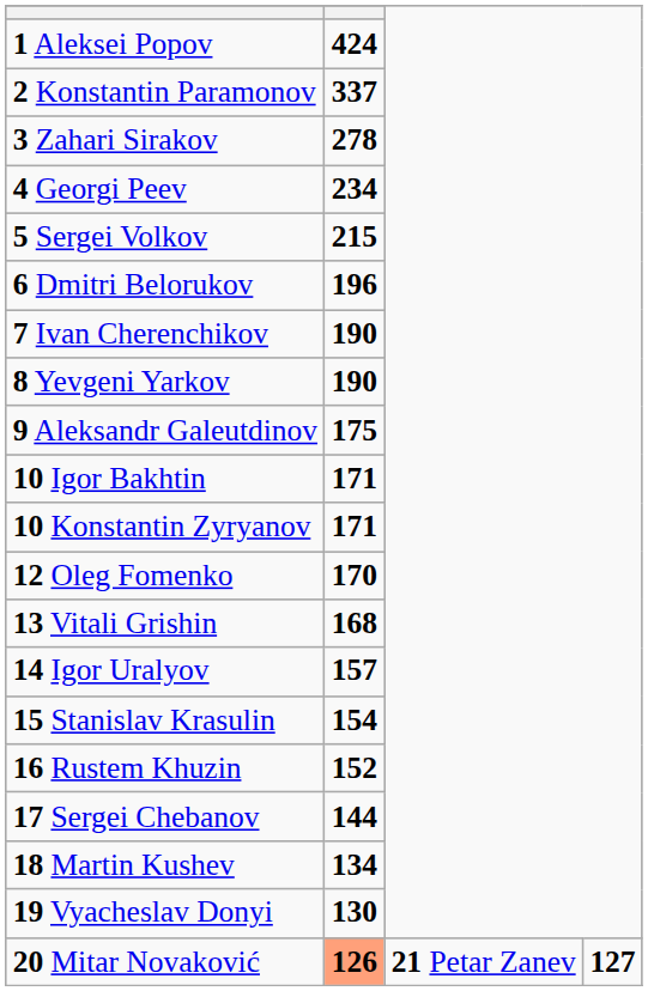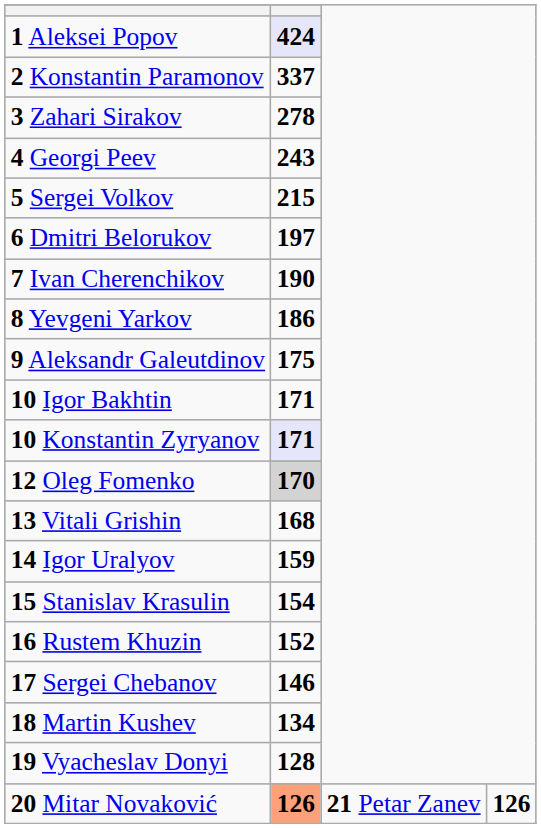 <table class="wikitable">
 <tr>
 </tr>
 <tr>
 <th></th>
 <th></th>
 </tr>
 <tr>
 <td><strong>1</strong>   <a href='#'>Aleksei Popov</a></td>
-<td align="center"><strong>424</strong></td>
+<td align="center" style="background: lavender;"><strong>424</strong></td>
 </tr>
 <tr style="vertical-align: top;">
 <td><strong>2</strong>  <a href='#'>Konstantin Paramonov</a></td>
 <td align="center"><strong>337</strong></td>
 </tr>
 <tr style="vertical-align: top;">
 <td><strong>3</strong>  <a href='#'>Zahari Sirakov</a></td>
 <td align="center"><strong>278</strong></td>
 </tr>
 <tr style="vertical-align: top;">
 <td><strong>4</strong>  <a href='#'>Georgi Peev</a></td>
-<td align="center"><strong>234</strong></td>
+<td align="center"><strong>243</strong></td>
 </tr>
 <tr style="vertical-align: top;">
 <td><strong>5</strong>  <a href='#'>Sergei Volkov</a></td>
 <td align="center"><strong>215</strong></td>
 </tr>
 <tr style="vertical-align: top;">
 <td><strong>6</strong>  <a href='#'>Dmitri Belorukov</a></td>
-<td align="center"><strong>196</strong></td>
+<td align="center"><strong>197</strong></td>
 </tr>
 <tr style="vertical-align: top;">
 <td><strong>7</strong>  <a href='#'>Ivan Cherenchikov</a></td>
 <td align="center"><strong>190</strong></td>
 </tr>
 <tr style="vertical-align: top;">
 <td><strong>8</strong>  <a href='#'>Yevgeni Yarkov</a></td>
-<td align="center"><strong>190</strong></td>
+<td align="center"><strong>186</strong></td>
 </tr>
 <tr style="vertical-align: top;">
 <td><strong>9</strong>  <a href='#'>Aleksandr Galeutdinov</a></td>
 <td align="center"><strong>175</strong></td>
 </tr>
 <tr style="vertical-align: top;">
 <td><strong>10</strong>  <a href='#'>Igor Bakhtin</a></td>
 <td align="center"><strong>171</strong></td>
 </tr>
 <tr style="vertical-align: top;">
 <td><strong>10</strong>  <a href='#'>Konstantin Zyryanov</a></td>
-<td align="center"><strong>171</strong></td>
+<td align="center" style="background: lavender;"><strong>171</strong></td>
 </tr>
 <tr style="vertical-align: top;">
 <td><strong>12</strong>  <a href='#'>Oleg Fomenko</a></td>
-<td align="center"><strong>170</strong></td>
+<td align="center" style="background: lightgrey;"><strong>170</strong></td>
 </tr>
 <tr style="vertical-align: top;">
 <td><strong>13</strong>  <a href='#'>Vitali Grishin</a></td>
 <td align="center"><strong>168</strong></td>
 </tr>
 <tr style="vertical-align: top;">
 <td><strong>14</strong>  <a href='#'>Igor Uralyov</a></td>
-<td align="center"><strong>157</strong></td>
+<td align="center"><strong>159</strong></td>
 </tr>
 <tr style="vertical-align: top;">
 <td><strong>15</strong>  <a href='#'>Stanislav Krasulin</a></td>
 <td align="center"><strong>154</strong></td>
 </tr>
 <tr style="vertical-align: top;">
 <td><strong>16</strong>  <a href='#'>Rustem Khuzin</a></td>
 <td align="center"><strong>152</strong></td>
 </tr>
 <tr style="vertical-align: top;">
 <td><strong>17</strong>  <a href='#'>Sergei Chebanov</a></td>
-<td align="center"><strong>144</strong></td>
+<td align="center"><strong>146</strong></td>
 </tr>
 <tr style="vertical-align: top;">
 <td><strong>18</strong>  <a href='#'>Martin Kushev</a></td>
 <td align="center"><strong>134</strong></td>
 </tr>
 <tr style="vertical-align: top;">
 <td><strong>19</strong>  <a href='#'>Vyacheslav Donyi</a></td>
-<td align="center"><strong>130</strong></td>
+<td align="center"><strong>128</strong></td>
 </tr>
 <tr style="vertical-align: top;">
 <td><strong>20</strong>  <a href='#'>Mitar Novaković</a></td>
 <td align="center" style="background: lightsalmon;"><strong>126</strong></td>
 <td><strong>21</strong>  <a href='#'>Petar Zanev</a></td>
-<td align="center"><strong>127</strong></td>
+<td align="center"><strong>126</strong></td>
 </tr>
 <tr style="vertical-align: top;">
 </tr>
 </table>
